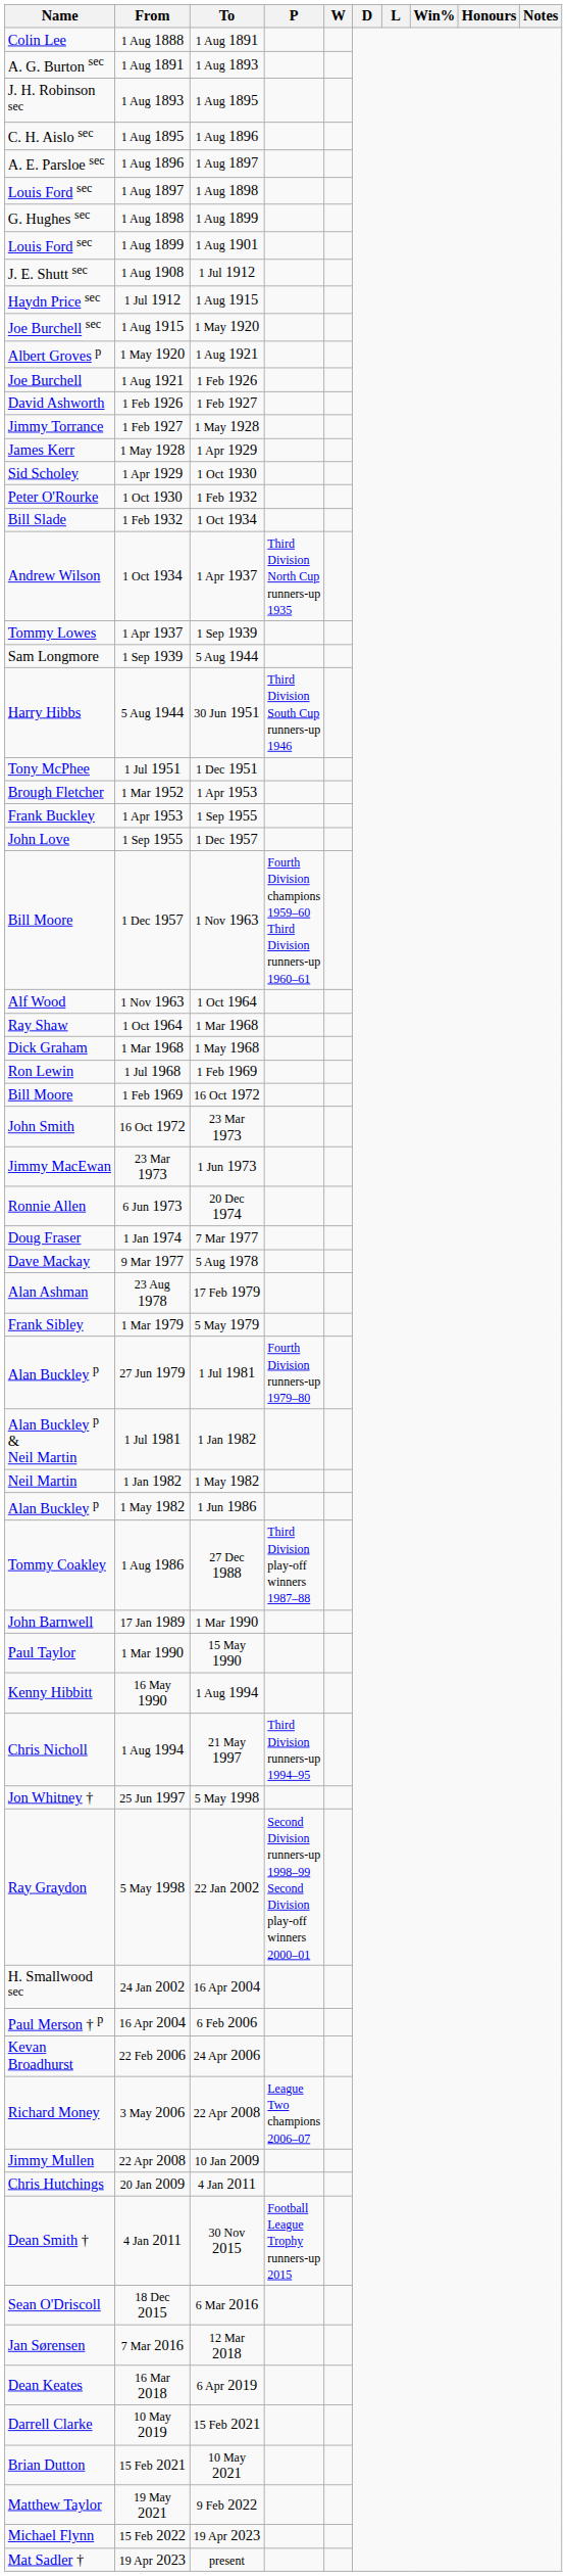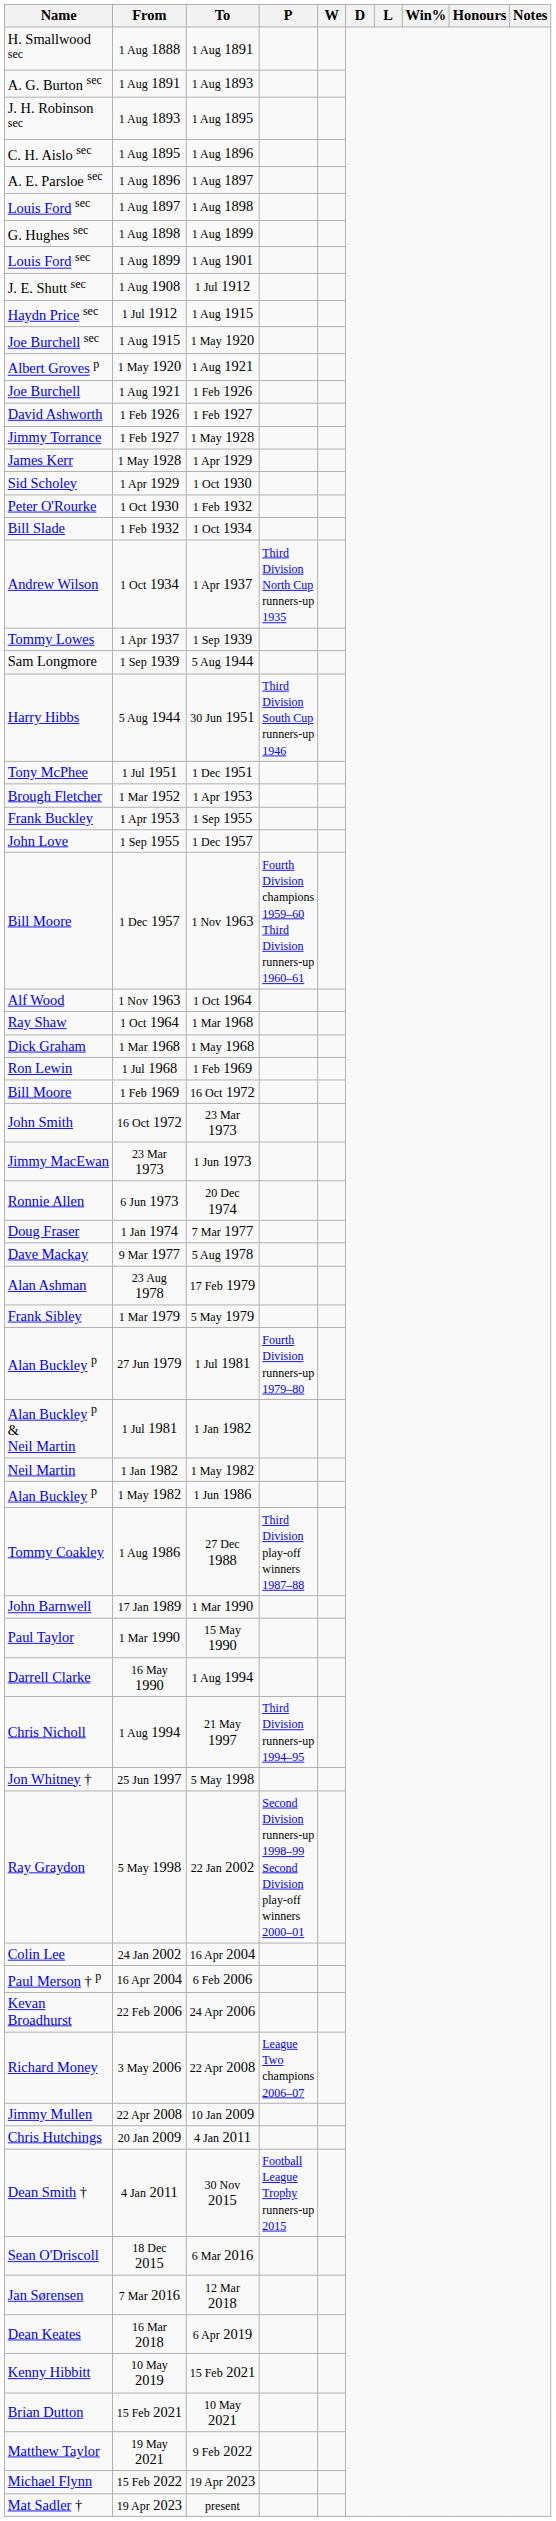 <table class="wikitable sortable" style="text-align: center">
 <tr>
 <th>Name</th>
 <th>From</th>
 <th>To</th>
 <th width="24">P</th>
 <th width="24">W</th>
 <th width="24">D</th>
 <th width="24">L</th>
 <th width="30">Win%</th>
 <th class="unsortable">Honours</th>
 <th>Notes</th>
 </tr>
 <tr>
-<td align=left> <a href='#'>Colin Lee</a></td>
+<td align=left> H. Smallwood <sup>sec</sup></td>
 <td align=center><small>1 Aug</small> 1888</td>
 <td align=center><small>1 Aug</small> 1891<br></td>
 <td align=left></td>
 <td align=left></td>
 </tr>
 <tr>
 <td align=left> A. G. Burton <sup>sec</sup></td>
 <td align=center><small>1 Aug</small> 1891</td>
 <td align=center><small>1 Aug</small> 1893<br></td>
 <td align=left></td>
 <td align=left></td>
 </tr>
 <tr>
 <td align=left> J. H. Robinson <sup>sec</sup></td>
 <td align=center><small>1 Aug</small> 1893</td>
 <td align=center><small>1 Aug</small> 1895<br></td>
 <td align=left></td>
 <td align=left></td>
 </tr>
 <tr>
 <td align=left> C. H. Aislo <sup>sec</sup></td>
 <td align=center><small>1 Aug</small> 1895</td>
 <td align=center><small>1 Aug</small> 1896<br></td>
 <td align=left></td>
 <td align=left></td>
 </tr>
 <tr>
 <td align=left> A. E. Parsloe <sup>sec</sup></td>
 <td align=center><small>1 Aug</small> 1896</td>
 <td align=center><small>1 Aug</small> 1897<br></td>
 <td align=left></td>
 <td align=left></td>
 </tr>
 <tr>
 <td align=left> <a href='#'>Louis Ford</a> <sup>sec</sup></td>
 <td align=center><small>1 Aug</small> 1897</td>
 <td align=center><small>1 Aug</small> 1898<br></td>
 <td align=left></td>
 <td align=left></td>
 </tr>
 <tr>
 <td align=left> G. Hughes <sup>sec</sup></td>
 <td align=center><small>1 Aug</small> 1898</td>
 <td align=center><small>1 Aug</small> 1899<br></td>
 <td align=left></td>
 <td align=left></td>
 </tr>
 <tr>
 <td align=left> <a href='#'>Louis Ford</a> <sup>sec</sup></td>
 <td align=center><small>1 Aug</small> 1899</td>
 <td align=center><small>1 Aug</small> 1901<br></td>
 <td align=left></td>
 <td align=left></td>
 </tr>
 <tr>
 <td align=left> J. E. Shutt <sup>sec</sup></td>
 <td align=center><small>1 Aug</small> 1908</td>
 <td align=center><small>1 Jul</small> 1912<br></td>
 <td align=left></td>
 <td align=left></td>
 </tr>
 <tr>
 <td align=left> <a href='#'>Haydn Price</a> <sup>sec</sup></td>
 <td align=center><small>1 Jul</small> 1912</td>
 <td align=center><small>1 Aug</small> 1915<br></td>
 <td align=left></td>
 <td align=left></td>
 </tr>
 <tr>
 <td align=left> <a href='#'>Joe Burchell</a> <sup>sec</sup></td>
 <td align=center><small>1 Aug</small> 1915</td>
 <td align=center><small>1 May</small> 1920<br></td>
 <td align=left></td>
 <td align=left></td>
 </tr>
 <tr>
 <td align=left> <a href='#'>Albert Groves</a> <sup>p</sup></td>
 <td align=center><small>1 May</small> 1920</td>
 <td align=center><small>1 Aug</small> 1921<br></td>
 <td align=left></td>
 <td align=left></td>
 </tr>
 <tr>
 <td align=left> <a href='#'>Joe Burchell</a></td>
 <td align=center><small>1 Aug</small> 1921</td>
 <td align=center><small>1 Feb</small> 1926<br></td>
 <td align=left></td>
 <td align=left></td>
 </tr>
 <tr>
 <td align=left> <a href='#'>David Ashworth</a></td>
 <td align=center><small>1 Feb</small> 1926</td>
 <td align=center><small>1 Feb</small> 1927<br></td>
 <td align=left></td>
 <td align=left></td>
 </tr>
 <tr>
 <td align=left> <a href='#'>Jimmy Torrance</a></td>
 <td align=center><small>1 Feb</small> 1927</td>
 <td align=center><small>1 May</small> 1928<br></td>
 <td align=left></td>
 <td align=left></td>
 </tr>
 <tr>
 <td align=left> <a href='#'>James Kerr</a></td>
 <td align=center><small>1 May</small> 1928</td>
 <td align=center><small>1 Apr</small> 1929<br></td>
 <td align=left></td>
 <td align=left></td>
 </tr>
 <tr>
 <td align=left> <a href='#'>Sid Scholey</a></td>
 <td align=center><small>1 Apr</small> 1929</td>
 <td align=center><small>1 Oct</small> 1930<br></td>
 <td align=left></td>
 <td align=left></td>
 </tr>
 <tr>
 <td align=left> <a href='#'>Peter O'Rourke</a></td>
 <td align=center><small>1 Oct</small> 1930</td>
 <td align=center><small>1 Feb</small> 1932<br></td>
 <td align=left></td>
 <td align=left></td>
 </tr>
 <tr>
 <td align=left> <a href='#'>Bill Slade</a></td>
 <td align=center><small>1 Feb</small> 1932</td>
 <td align=center><small>1 Oct</small> 1934<br></td>
 <td align=left></td>
 <td align=left></td>
 </tr>
 <tr>
 <td align=left> <a href='#'>Andrew Wilson</a></td>
 <td align=center><small>1 Oct</small> 1934</td>
 <td align=center><small>1 Apr</small> 1937<br></td>
 <td align=left><small><a href='#'>Third Division North Cup</a> runners-up <a href='#'>1935</a></small></td>
 <td align=left></td>
 </tr>
 <tr>
 <td align=left> <a href='#'>Tommy Lowes</a></td>
 <td align=center><small>1 Apr</small> 1937</td>
 <td align=center><small>1 Sep</small> 1939<br></td>
 <td align=left></td>
 <td align=left></td>
 </tr>
 <tr>
 <td align=left> Sam Longmore</td>
 <td align=center><small>1 Sep</small> 1939</td>
 <td align=center><small>5 Aug</small> 1944<br></td>
 <td align=left></td>
 <td align=left></td>
 </tr>
 <tr>
 <td align=left> <a href='#'>Harry Hibbs</a></td>
 <td align=center><small>5 Aug</small> 1944</td>
 <td align=center><small>30 Jun</small> 1951<br></td>
 <td align=left><small><a href='#'>Third Division South Cup</a> runners-up <a href='#'>1946</a></small></td>
 <td align=left></td>
 </tr>
 <tr>
 <td align=left> <a href='#'>Tony McPhee</a></td>
 <td align=center><small>1 Jul</small> 1951</td>
 <td align=center><small>1 Dec</small> 1951<br></td>
 <td align=left></td>
 <td align=left></td>
 </tr>
 <tr>
 <td align=left> <a href='#'>Brough Fletcher</a></td>
 <td align=center><small>1 Mar</small> 1952</td>
 <td align=center><small>1 Apr</small> 1953<br></td>
 <td align=left></td>
 <td align=left></td>
 </tr>
 <tr>
 <td align=left> <a href='#'>Frank Buckley</a></td>
 <td align=center><small>1 Apr</small> 1953</td>
 <td align=center><small>1 Sep</small> 1955<br></td>
 <td align=left></td>
 <td align=left></td>
 </tr>
 <tr>
 <td align=left> <a href='#'>John Love</a></td>
 <td align=center><small>1 Sep</small> 1955</td>
 <td align=center><small>1 Dec</small> 1957<br></td>
 <td align=left></td>
 <td align=left></td>
 </tr>
 <tr>
 <td align=left> <a href='#'>Bill Moore</a></td>
 <td align=center><small>1 Dec</small> 1957</td>
 <td align=center><small>1 Nov</small> 1963<br></td>
 <td align=left><small><a href='#'>Fourth Division</a> champions <a href='#'>1959–60</a><br><a href='#'>Third Division</a> runners-up <a href='#'>1960–61</a></small></td>
 <td align=left></td>
 </tr>
 <tr>
 <td align=left> <a href='#'>Alf Wood</a></td>
 <td align=center><small>1 Nov</small> 1963</td>
 <td align=center><small>1 Oct</small> 1964<br></td>
 <td align=left></td>
 <td align=left></td>
 </tr>
 <tr>
 <td align=left> <a href='#'>Ray Shaw</a></td>
 <td align=center><small>1 Oct</small> 1964</td>
 <td align=center><small>1 Mar</small> 1968<br></td>
 <td align=left></td>
 <td align=left></td>
 </tr>
 <tr>
 <td align=left> <a href='#'>Dick Graham</a></td>
 <td align=center><small>1 Mar</small> 1968</td>
 <td align=center><small>1 May</small> 1968<br></td>
 <td align=left></td>
 <td align=left></td>
 </tr>
 <tr>
 <td align=left> <a href='#'>Ron Lewin</a></td>
 <td align=center><small>1 Jul</small> 1968</td>
 <td align=center><small>1 Feb</small> 1969<br></td>
 <td align=left></td>
 <td align=left></td>
 </tr>
 <tr>
 <td align=left> <a href='#'>Bill Moore</a></td>
 <td align=center><small>1 Feb</small> 1969</td>
 <td align=center><small>16 Oct</small> 1972<br></td>
 <td align=left></td>
 <td align=left></td>
 </tr>
 <tr>
 <td align=left> <a href='#'>John Smith</a></td>
 <td align=center><small>16 Oct</small> 1972</td>
 <td align=center><small>23 Mar</small> 1973<br></td>
 <td align=left></td>
 <td align=left></td>
 </tr>
 <tr>
 <td align=left> <a href='#'>Jimmy MacEwan</a></td>
 <td align=center><small>23 Mar</small> 1973</td>
 <td align=center><small>1 Jun</small> 1973<br></td>
 <td align=left></td>
 <td align=left></td>
 </tr>
 <tr>
 <td align=left> <a href='#'>Ronnie Allen</a></td>
 <td align=center><small>6 Jun</small> 1973</td>
 <td align=center><small>20 Dec</small> 1974<br></td>
 <td align=left></td>
 <td align=left></td>
 </tr>
 <tr>
 <td align=left> <a href='#'>Doug Fraser</a></td>
 <td align=center><small>1 Jan</small> 1974</td>
 <td align=center><small>7 Mar</small> 1977<br></td>
 <td align=left></td>
 <td align=left></td>
 </tr>
 <tr>
 <td align=left> <a href='#'>Dave Mackay</a></td>
 <td align=center><small>9 Mar</small> 1977</td>
 <td align=center><small>5 Aug</small> 1978<br></td>
 <td align=left></td>
 <td align=left></td>
 </tr>
 <tr>
 <td align=left> <a href='#'>Alan Ashman</a></td>
 <td align=center><small>23 Aug</small> 1978</td>
 <td align=center><small>17 Feb</small> 1979<br></td>
 <td align=left></td>
 <td align=left></td>
 </tr>
 <tr>
 <td align=left> <a href='#'>Frank Sibley</a></td>
 <td align=center><small>1 Mar</small> 1979</td>
 <td align=center><small>5 May</small> 1979<br></td>
 <td align=left></td>
 <td align=left></td>
 </tr>
 <tr>
 <td align=left> <a href='#'>Alan Buckley</a> <sup>p</sup></td>
 <td align=center><small>27 Jun</small> 1979</td>
 <td align=center><small>1 Jul</small> 1981<br></td>
 <td align=left><small><a href='#'>Fourth Division</a> runners-up <a href='#'>1979–80</a></small></td>
 <td align=left></td>
 </tr>
 <tr>
 <td align=left> <a href='#'>Alan Buckley</a> <sup>p</sup> &<br> <a href='#'>Neil Martin</a></td>
 <td align=center><small>1 Jul</small> 1981</td>
 <td align=center><small>1 Jan</small> 1982<br></td>
 <td align=left></td>
 <td align=left></td>
 </tr>
 <tr>
 <td align=left> <a href='#'>Neil Martin</a></td>
 <td align=center><small>1 Jan</small> 1982</td>
 <td align=center><small>1 May</small> 1982<br></td>
 <td align=left></td>
 <td align=left></td>
 </tr>
 <tr>
 <td align=left> <a href='#'>Alan Buckley</a> <sup>p</sup></td>
 <td align=center><small>1 May</small> 1982</td>
 <td align=center><small>1 Jun</small> 1986<br></td>
 <td align=left></td>
 <td align=left></td>
 </tr>
 <tr>
 <td align=left> <a href='#'>Tommy Coakley</a></td>
 <td align=center><small>1 Aug</small> 1986</td>
 <td align=center><small>27 Dec</small> 1988<br></td>
 <td align=left><small><a href='#'>Third Division</a> play-off winners <a href='#'>1987–88</a></small></td>
 <td align=left></td>
 </tr>
 <tr>
 <td align=left> <a href='#'>John Barnwell</a></td>
 <td align=center><small>17 Jan</small> 1989</td>
 <td align=center><small>1 Mar</small> 1990<br></td>
 <td align=left></td>
 <td align=left></td>
 </tr>
 <tr>
 <td align=left> <a href='#'>Paul Taylor</a></td>
 <td align=center><small>1 Mar</small> 1990</td>
 <td align=center><small>15 May</small> 1990<br></td>
 <td align=left></td>
 <td align=left></td>
 </tr>
 <tr>
-<td align=left> <a href='#'>Kenny Hibbitt</a></td>
+<td align=left> <a href='#'>Darrell Clarke</a></td>
 <td align=center><small>16 May</small> 1990</td>
 <td align=center><small>1 Aug</small> 1994<br></td>
 <td align=left></td>
 <td align=left></td>
 </tr>
 <tr>
 <td align=left> <a href='#'>Chris Nicholl</a></td>
 <td align=center><small>1 Aug</small> 1994</td>
 <td align=center><small>21 May</small> 1997<br></td>
 <td align=left><small><a href='#'>Third Division</a> runners-up <a href='#'>1994–95</a></small></td>
 <td align=left></td>
 </tr>
 <tr>
 <td align=left> <a href='#'>Jon Whitney</a> †</td>
 <td align=center><small>25 Jun</small> 1997</td>
 <td align=center><small>5 May</small> 1998<br></td>
 <td align=left></td>
 <td align=left></td>
 </tr>
 <tr>
 <td align=left> <a href='#'>Ray Graydon</a></td>
 <td align=center><small>5 May</small> 1998</td>
 <td align=center><small>22 Jan</small> 2002<br></td>
 <td align=left><small><a href='#'>Second Division</a> runners-up <a href='#'>1998–99</a><br><a href='#'>Second Division</a> play-off winners <a href='#'>2000–01</a></small></td>
 <td align=left></td>
 </tr>
 <tr>
-<td align=left> H. Smallwood <sup>sec</sup></td>
+<td align=left> <a href='#'>Colin Lee</a></td>
 <td align=center><small>24 Jan</small> 2002</td>
 <td align=center><small>16 Apr</small> 2004<br></td>
 <td align=left></td>
 <td align=left></td>
 </tr>
 <tr>
 <td align=left> <a href='#'>Paul Merson</a> † <sup>p</sup></td>
 <td align=center><small>16 Apr</small> 2004</td>
 <td align=center><small>6 Feb</small> 2006<br></td>
 <td align=left></td>
 <td align=left></td>
 </tr>
 <tr>
 <td align=left> <a href='#'>Kevan Broadhurst</a></td>
 <td align=center><small>22 Feb</small> 2006</td>
 <td align=center><small>24 Apr</small> 2006<br></td>
 <td align=left></td>
 <td align=left></td>
 </tr>
 <tr>
 <td align=left> <a href='#'>Richard Money</a></td>
 <td align=center><small>3 May</small> 2006</td>
 <td align=center><small>22 Apr</small> 2008<br></td>
 <td align=left><small><a href='#'>League Two</a> champions <a href='#'>2006–07</a></small></td>
 <td align=left></td>
 </tr>
 <tr>
 <td align=left> <a href='#'>Jimmy Mullen</a></td>
 <td align=center><small>22 Apr</small> 2008</td>
 <td align=center><small>10 Jan</small> 2009<br></td>
 <td align=left></td>
 <td align=left></td>
 </tr>
 <tr>
 <td align=left> <a href='#'>Chris Hutchings</a></td>
 <td align=center><small>20 Jan</small> 2009</td>
 <td align=center><small>4 Jan</small> 2011<br></td>
 <td align=left></td>
 <td align=left></td>
 </tr>
 <tr>
 <td align=left> <a href='#'>Dean Smith</a> †</td>
 <td align=center><small>4 Jan</small> 2011</td>
 <td align=center><small>30 Nov</small> 2015<br></td>
 <td align=left><small><a href='#'>Football League Trophy</a> runners-up <a href='#'>2015</a></small></td>
 <td align=left></td>
 </tr>
 <tr>
 <td align=left> <a href='#'>Sean O'Driscoll</a></td>
 <td align=center><small>18 Dec</small> 2015</td>
 <td align=center><small>6 Mar</small> 2016<br></td>
 <td align=left></td>
 <td align=left></td>
 </tr>
 <tr>
 <td align=left> <a href='#'>Jan Sørensen</a></td>
 <td align=center><small>7 Mar</small> 2016</td>
 <td align=center><small>12 Mar</small> 2018<br></td>
 <td align=left></td>
 <td align=left></td>
 </tr>
 <tr>
 <td align=left> <a href='#'>Dean Keates</a></td>
 <td align=center><small>16 Mar</small> 2018</td>
 <td align=center><small>6 Apr</small> 2019<br></td>
 <td align=left></td>
 <td align=left></td>
 </tr>
 <tr>
-<td align=left> <a href='#'>Darrell Clarke</a></td>
+<td align=left> <a href='#'>Kenny Hibbitt</a></td>
 <td align=center><small>10 May</small> 2019</td>
 <td align=center><small>15 Feb</small> 2021<br></td>
 <td align=left></td>
 <td align=left></td>
 </tr>
 <tr>
 <td align=left> <a href='#'>Brian Dutton</a></td>
 <td align=center><small>15 Feb</small> 2021</td>
 <td align=center><small>10 May</small> 2021<br></td>
 <td align=left></td>
 <td align=left></td>
 </tr>
 <tr>
 <td align=left> <a href='#'>Matthew Taylor</a></td>
 <td align=center><small>19 May</small> 2021</td>
 <td align=center><small>9 Feb</small> 2022<br></td>
 <td align=left></td>
 <td align=left></td>
 </tr>
 <tr>
 <td align=left> <a href='#'>Michael Flynn</a></td>
 <td align=center><small>15 Feb</small> 2022</td>
 <td align=center><small>19 Apr</small> 2023<br></td>
 <td align=left></td>
 <td align=left></td>
 </tr>
 <tr>
 <td align=left> <a href='#'>Mat Sadler</a> †</td>
 <td align=center><small>19 Apr</small> 2023</td>
 <td align=center><small>present</small><br></td>
 <td align=left></td>
 <td align=left></td>
 </tr>
 </table>
